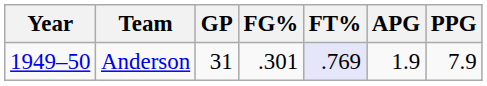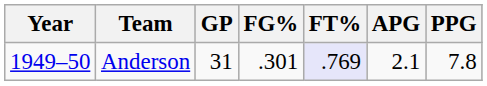 <table class="wikitable sortable" style="font-size:95%; text-align:right;">
 <tr>
 <th>Year</th>
 <th>Team</th>
 <th>GP</th>
 <th>FG%</th>
 <th>FT%</th>
 <th>APG</th>
 <th>PPG</th>
 </tr>
 <tr>
 <td style="text-align:left;"><a href='#'>1949–50</a></td>
 <td style="text-align:left;"><a href='#'>Anderson</a></td>
 <td>31</td>
 <td>.301</td>
 <td style="background: lavender;">.769</td>
-<td>1.9</td>
-<td>7.9</td>
+<td>2.1</td>
+<td>7.8</td>
 </tr>
 </table>
